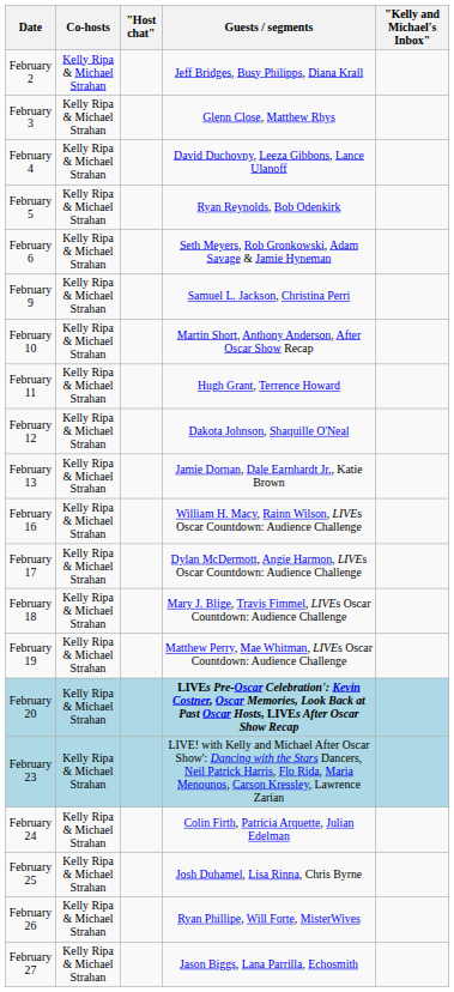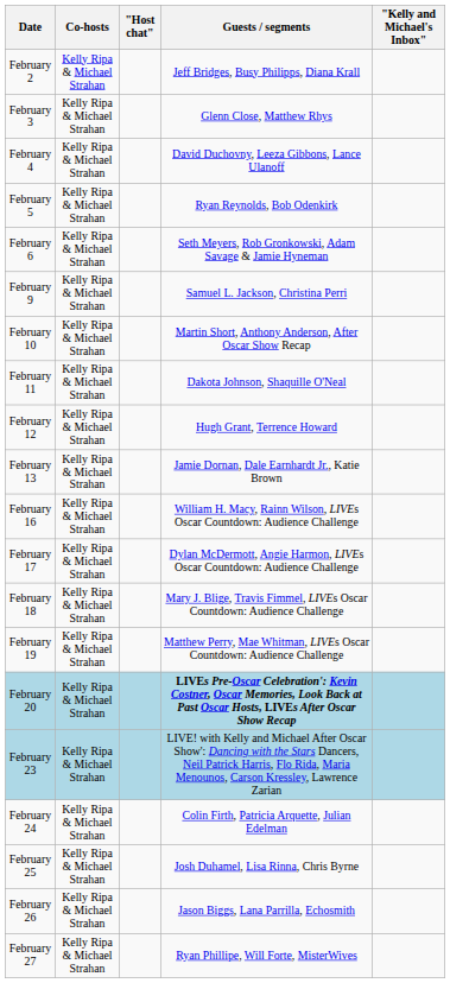 <table class="wikitable sortable" style="text-align:center;">
 <tr>
 <th>Date</th>
 <th>Co-hosts</th>
 <th>"Host chat"</th>
 <th>Guests / segments</th>
 <th>"Kelly and Michael's Inbox"</th>
 </tr>
 <tr>
 <td>February 2</td>
 <td><a href='#'>Kelly Ripa</a> & <a href='#'>Michael Strahan</a></td>
 <td></td>
 <td><a href='#'>Jeff Bridges</a>, <a href='#'>Busy Philipps</a>, <a href='#'>Diana Krall</a></td>
 <td></td>
 </tr>
 <tr>
 <td>February 3</td>
 <td>Kelly Ripa & Michael Strahan</td>
 <td></td>
 <td><a href='#'>Glenn Close</a>, <a href='#'>Matthew Rhys</a></td>
 <td></td>
 </tr>
 <tr>
 <td>February 4</td>
 <td>Kelly Ripa & Michael Strahan</td>
 <td></td>
 <td><a href='#'>David Duchovny</a>, <a href='#'>Leeza Gibbons</a>, <a href='#'>Lance Ulanoff</a></td>
 <td></td>
 </tr>
 <tr>
 <td>February 5</td>
 <td>Kelly Ripa & Michael Strahan</td>
 <td></td>
 <td><a href='#'>Ryan Reynolds</a>, <a href='#'>Bob Odenkirk</a></td>
 <td></td>
 </tr>
 <tr>
 <td>February 6</td>
 <td>Kelly Ripa & Michael Strahan</td>
 <td></td>
 <td><a href='#'>Seth Meyers</a>, <a href='#'>Rob Gronkowski</a>, <a href='#'>Adam Savage</a> & <a href='#'>Jamie Hyneman</a></td>
 <td></td>
 </tr>
 <tr>
 <td>February 9</td>
 <td>Kelly Ripa & Michael Strahan</td>
 <td></td>
 <td><a href='#'>Samuel L. Jackson</a>, <a href='#'>Christina Perri</a></td>
 <td></td>
 </tr>
 <tr>
 <td>February 10</td>
 <td>Kelly Ripa & Michael Strahan</td>
 <td></td>
 <td><a href='#'>Martin Short</a>, <a href='#'>Anthony Anderson</a>, <a href='#'>After Oscar Show</a> Recap</td>
 <td></td>
 </tr>
 <tr>
 <td>February 11</td>
 <td>Kelly Ripa & Michael Strahan</td>
 <td></td>
-<td><a href='#'>Hugh Grant</a>, <a href='#'>Terrence Howard</a></td>
+<td><a href='#'>Dakota Johnson</a>, <a href='#'>Shaquille O'Neal</a></td>
 <td></td>
 </tr>
 <tr>
 <td>February 12</td>
 <td>Kelly Ripa & Michael Strahan</td>
 <td></td>
-<td><a href='#'>Dakota Johnson</a>, <a href='#'>Shaquille O'Neal</a></td>
+<td><a href='#'>Hugh Grant</a>, <a href='#'>Terrence Howard</a></td>
 <td></td>
 </tr>
 <tr>
 <td>February 13</td>
 <td>Kelly Ripa & Michael Strahan</td>
 <td></td>
 <td><a href='#'>Jamie Dornan</a>, <a href='#'>Dale Earnhardt Jr.</a>, Katie Brown</td>
 <td></td>
 </tr>
 <tr>
 <td>February 16</td>
 <td>Kelly Ripa & Michael Strahan</td>
 <td></td>
 <td><a href='#'>William H. Macy</a>, <a href='#'>Rainn Wilson</a>, <em>LIVE</em>s Oscar Countdown: Audience Challenge</td>
 <td></td>
 </tr>
 <tr>
 <td>February 17</td>
 <td>Kelly Ripa & Michael Strahan</td>
 <td></td>
 <td><a href='#'>Dylan McDermott</a>, <a href='#'>Angie Harmon</a>, <em>LIVE</em>s Oscar Countdown: Audience Challenge</td>
 <td></td>
 </tr>
 <tr>
 <td>February 18</td>
 <td>Kelly Ripa & Michael Strahan</td>
 <td></td>
 <td><a href='#'>Mary J. Blige</a>, <a href='#'>Travis Fimmel</a>, <em>LIVE</em>s Oscar Countdown: Audience Challenge</td>
 <td></td>
 </tr>
 <tr>
 <td>February 19</td>
 <td>Kelly Ripa & Michael Strahan</td>
 <td></td>
 <td><a href='#'>Matthew Perry</a>, <a href='#'>Mae Whitman</a>, <em>LIVE</em>s Oscar Countdown: Audience Challenge</td>
 <td></td>
 </tr>
 <tr style="background:lightblue;">
 <td>February 20</td>
 <td>Kelly Ripa & Michael Strahan</td>
 <td></td>
 <td><strong>LIVE<em>s Pre-<a href='#'>Oscar</a> Celebration': <a href='#'>Kevin Costner</a>, <a href='#'>Oscar</a> Memories, Look Back at Past <a href='#'>Oscar</a> Hosts, </em>LIVE<em>s After Oscar Show Recap</td>
 <td></td>
 </tr>
 <tr style="background:lightblue;">
 <td>February 23</td>
 <td>Kelly Ripa & Michael Strahan</td>
 <td></td>
 <td></strong>LIVE</em>! with Kelly and Michael After Oscar Show': <em><a href='#'>Dancing with the Stars</a></em> Dancers, <a href='#'>Neil Patrick Harris</a>, <a href='#'>Flo Rida</a>, <a href='#'>Maria Menounos</a>, <a href='#'>Carson Kressley</a>, Lawrence Zarian</td>
 <td></td>
 </tr>
 <tr>
 <td>February 24</td>
 <td>Kelly Ripa & Michael Strahan</td>
 <td></td>
 <td><a href='#'>Colin Firth</a>, <a href='#'>Patricia Arquette</a>, <a href='#'>Julian Edelman</a></td>
 <td></td>
 </tr>
 <tr>
 <td>February 25</td>
 <td>Kelly Ripa & Michael Strahan</td>
 <td></td>
 <td><a href='#'>Josh Duhamel</a>, <a href='#'>Lisa Rinna</a>, Chris Byrne</td>
 <td></td>
 </tr>
 <tr>
 <td>February 26</td>
 <td>Kelly Ripa & Michael Strahan</td>
 <td></td>
-<td><a href='#'>Ryan Phillipe</a>, <a href='#'>Will Forte</a>, <a href='#'>MisterWives</a></td>
+<td><a href='#'>Jason Biggs</a>, <a href='#'>Lana Parrilla</a>, <a href='#'>Echosmith</a></td>
 <td></td>
 </tr>
 <tr>
 <td>February 27</td>
 <td>Kelly Ripa & Michael Strahan</td>
 <td></td>
-<td><a href='#'>Jason Biggs</a>, <a href='#'>Lana Parrilla</a>, <a href='#'>Echosmith</a></td>
+<td><a href='#'>Ryan Phillipe</a>, <a href='#'>Will Forte</a>, <a href='#'>MisterWives</a></td>
 <td></td>
 </tr>
 </table>
